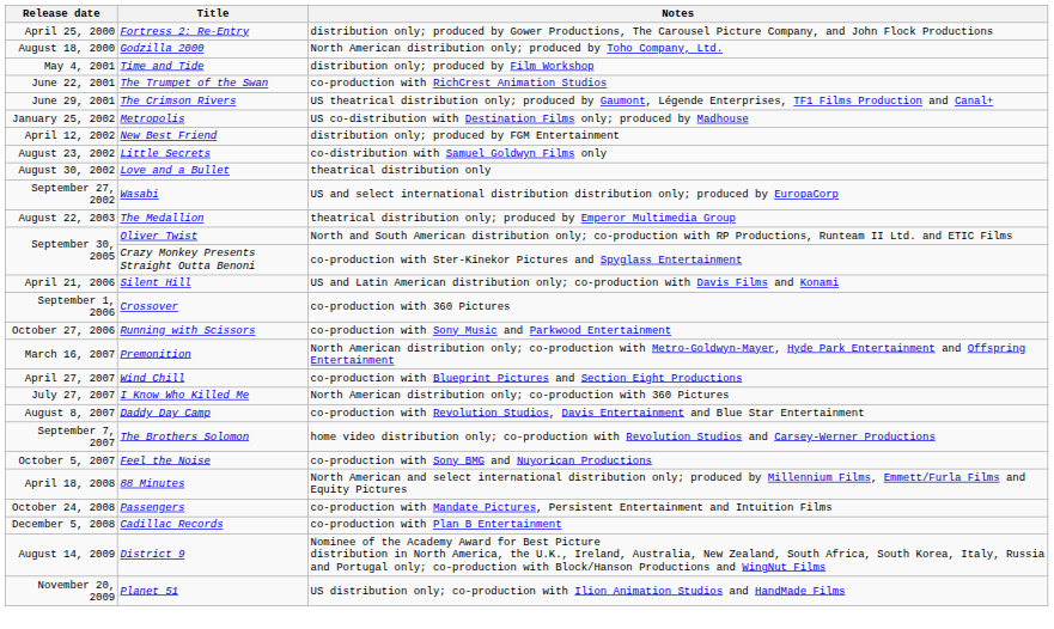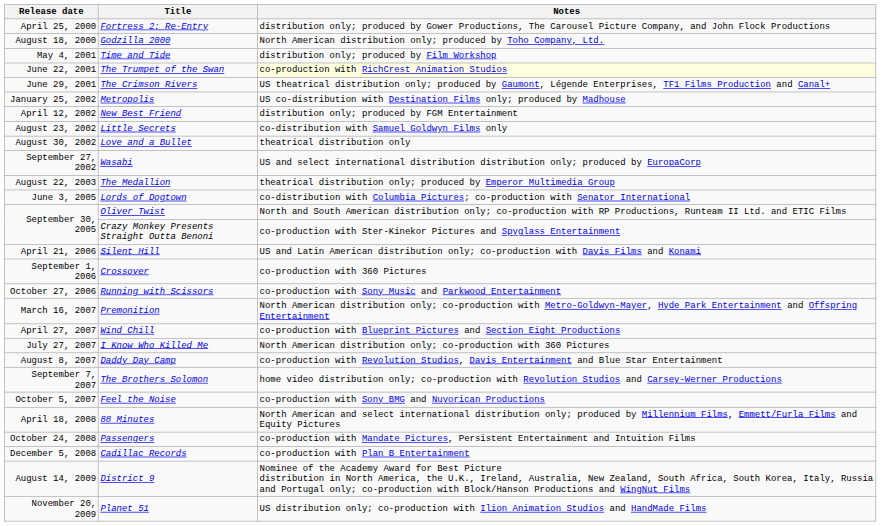 <table class="wikitable sortable" style="width:100%;">
 <tr>
 <th scope="col" style="width:130px;">Release date</th>
 <th>Title</th>
 <th>Notes</th>
 </tr>
 <tr>
 <td style="text-align:right;">April 25, 2000</td>
 <td><em><a href='#'>Fortress 2: Re-Entry</a></em></td>
 <td>distribution only; produced by Gower Productions, The Carousel Picture Company, and John Flock Productions</td>
 </tr>
 <tr>
 <td style="text-align:right;">August 18, 2000</td>
 <td><em><a href='#'>Godzilla 2000</a></em></td>
 <td>North American distribution only; produced by <a href='#'>Toho Company, Ltd.</a></td>
 </tr>
 <tr>
 <td style="text-align:right;">May 4, 2001</td>
 <td><em><a href='#'>Time and Tide</a></em></td>
 <td>distribution only; produced by <a href='#'>Film Workshop</a></td>
 </tr>
 <tr>
 <td style="text-align:right;">June 22, 2001</td>
 <td><em><a href='#'>The Trumpet of the Swan</a></em></td>
-<td>co-production with <a href='#'>RichCrest Animation Studios</a></td>
+<td style="background: lightyellow;">co-production with <a href='#'>RichCrest Animation Studios</a></td>
 </tr>
 <tr>
 <td style="text-align:right;">June 29, 2001</td>
 <td><em><a href='#'>The Crimson Rivers</a></em></td>
 <td>US theatrical distribution only; produced by <a href='#'>Gaumont</a>, Légende Enterprises, <a href='#'>TF1 Films Production</a> and <a href='#'>Canal+</a></td>
 </tr>
 <tr>
 <td style="text-align:right;">January 25, 2002</td>
 <td><em><a href='#'>Metropolis</a></em></td>
 <td>US co-distribution with <a href='#'>Destination Films</a> only; produced by <a href='#'>Madhouse</a></td>
 </tr>
 <tr>
 <td style="text-align:right;">April 12, 2002</td>
 <td><em><a href='#'>New Best Friend</a></em></td>
 <td>distribution only; produced by FGM Entertainment</td>
 </tr>
 <tr>
 <td style="text-align:right;">August 23, 2002</td>
 <td><em><a href='#'>Little Secrets</a></em></td>
 <td>co-distribution with <a href='#'>Samuel Goldwyn Films</a> only</td>
 </tr>
 <tr>
 <td style="text-align:right;">August 30, 2002</td>
 <td><em><a href='#'>Love and a Bullet</a></em></td>
 <td>theatrical distribution only</td>
 </tr>
 <tr>
 <td style="text-align:right;">September 27, 2002</td>
 <td><em><a href='#'>Wasabi</a></em></td>
 <td>US and select international distribution distribution only; produced by <a href='#'>EuropaCorp</a></td>
 </tr>
 <tr>
 <td style="text-align:right;">August 22, 2003</td>
 <td><em><a href='#'>The Medallion</a></em></td>
 <td>theatrical distribution only; produced by <a href='#'>Emperor Multimedia Group</a></td>
+</tr>
+<tr>
+<td style="text-align:right;">June 3, 2005</td>
+<td><em><a href='#'>Lords of Dogtown</a></em></td>
+<td>co-distribution with <a href='#'>Columbia Pictures</a>; co-production with <a href='#'>Senator International</a></td>
 </tr>
 <tr>
 <td rowspan="2" style="text-align:right;">September 30, 2005</td>
 <td><em><a href='#'>Oliver Twist</a></em></td>
 <td>North and South American distribution only; co-production with RP Productions, Runteam II Ltd. and ETIC Films</td>
 </tr>
 <tr>
 <td><em>Crazy Monkey Presents Straight Outta Benoni</em></td>
 <td>co-production with Ster-Kinekor Pictures and <a href='#'>Spyglass Entertainment</a></td>
 </tr>
 <tr>
 <td style="text-align:right;">April 21, 2006</td>
 <td><em><a href='#'>Silent Hill</a></em></td>
 <td>US and Latin American distribution only; co-production with <a href='#'>Davis Films</a> and <a href='#'>Konami</a></td>
 </tr>
 <tr>
 <td style="text-align:right;">September 1, 2006</td>
 <td><em><a href='#'>Crossover</a></em></td>
 <td>co-production with 360 Pictures</td>
 </tr>
 <tr>
 <td style="text-align:right;">October 27, 2006</td>
 <td><em><a href='#'>Running with Scissors</a></em></td>
 <td>co-production with <a href='#'>Sony Music</a> and <a href='#'>Parkwood Entertainment</a></td>
 </tr>
 <tr>
 <td style="text-align:right;">March 16, 2007</td>
 <td><em><a href='#'>Premonition</a></em></td>
 <td>North American distribution only; co-production with <a href='#'>Metro-Goldwyn-Mayer</a>, <a href='#'>Hyde Park Entertainment</a> and <a href='#'>Offspring Entertainment</a></td>
 </tr>
 <tr>
 <td style="text-align:right;">April 27, 2007</td>
 <td><em><a href='#'>Wind Chill</a></em></td>
 <td>co-production with <a href='#'>Blueprint Pictures</a> and <a href='#'>Section Eight Productions</a></td>
 </tr>
 <tr>
 <td style="text-align:right;">July 27, 2007</td>
 <td><em><a href='#'>I Know Who Killed Me</a></em></td>
 <td>North American distribution only; co-production with 360 Pictures</td>
 </tr>
 <tr>
 <td style="text-align:right;">August 8, 2007</td>
 <td><em><a href='#'>Daddy Day Camp</a></em></td>
 <td>co-production with <a href='#'>Revolution Studios</a>, <a href='#'>Davis Entertainment</a> and Blue Star Entertainment</td>
 </tr>
 <tr>
 <td style="text-align:right;">September 7, 2007</td>
 <td><em><a href='#'>The Brothers Solomon</a></em></td>
 <td>home video distribution only; co-production with <a href='#'>Revolution Studios</a> and <a href='#'>Carsey-Werner Productions</a></td>
 </tr>
 <tr>
 <td style="text-align:right;">October 5, 2007</td>
 <td><em><a href='#'>Feel the Noise</a></em></td>
 <td>co-production with <a href='#'>Sony BMG</a> and <a href='#'>Nuyorican Productions</a></td>
 </tr>
 <tr>
 <td style="text-align:right;">April 18, 2008</td>
 <td><em><a href='#'>88 Minutes</a></em></td>
 <td>North American and select international distribution only; produced by <a href='#'>Millennium Films</a>, <a href='#'>Emmett/Furla Films</a> and Equity Pictures</td>
 </tr>
 <tr>
 <td style="text-align:right;">October 24, 2008</td>
 <td><em><a href='#'>Passengers</a></em></td>
 <td>co-production with <a href='#'>Mandate Pictures</a>, Persistent Entertainment and Intuition Films</td>
 </tr>
 <tr>
 <td style="text-align:right;">December 5, 2008</td>
 <td><em><a href='#'>Cadillac Records</a></em></td>
 <td>co-production with <a href='#'>Plan B Entertainment</a></td>
 </tr>
 <tr>
 <td style="text-align:right;">August 14, 2009</td>
 <td><em><a href='#'>District 9</a></em></td>
 <td>Nominee of the Academy Award for Best Picture<br>distribution in North America, the U.K., Ireland, Australia, New Zealand, South Africa, South Korea, Italy, Russia and Portugal only; co-production with Block/Hanson Productions and <a href='#'>WingNut Films</a></td>
 </tr>
 <tr>
 <td style="text-align:right;">November 20, 2009</td>
 <td><em><a href='#'>Planet 51</a></em></td>
 <td>US distribution only; co-production with <a href='#'>Ilion Animation Studios</a> and <a href='#'>HandMade Films</a></td>
 </tr>
 </table>
